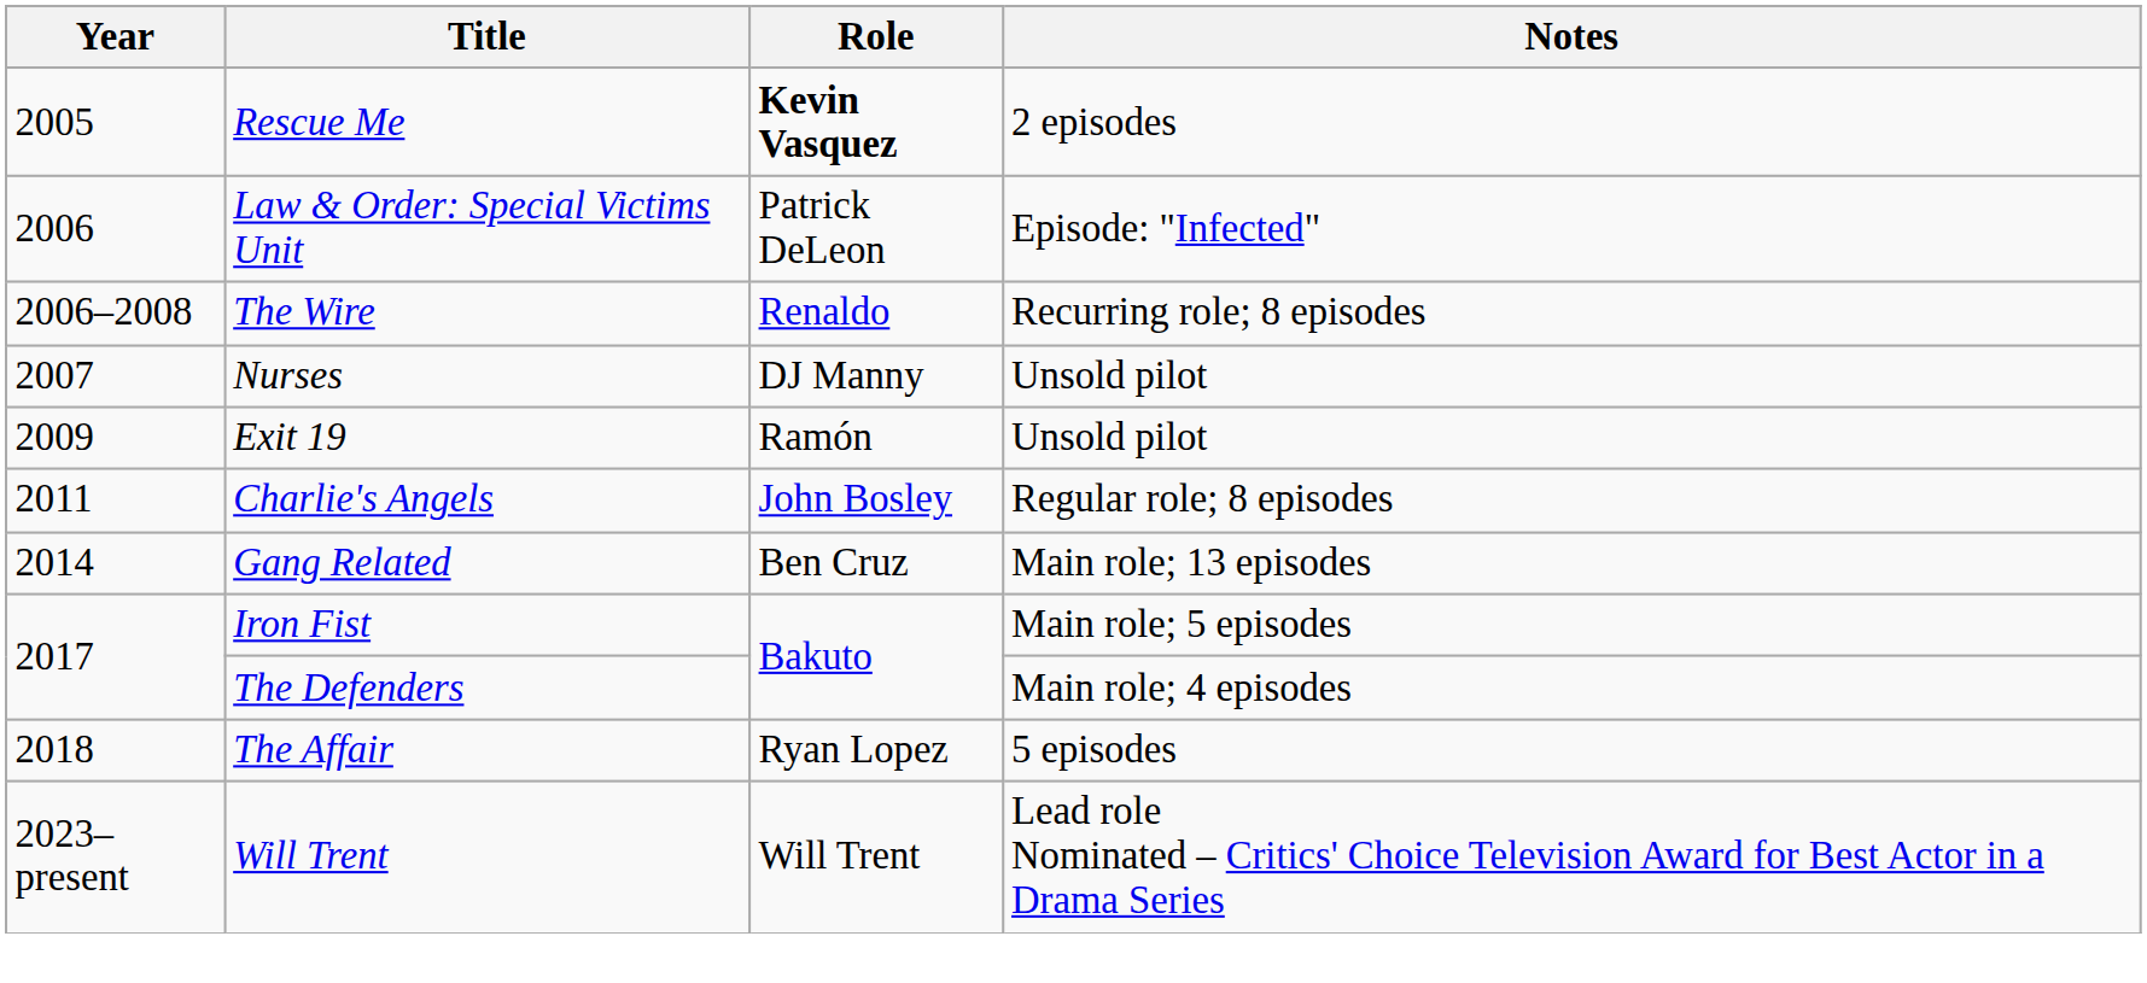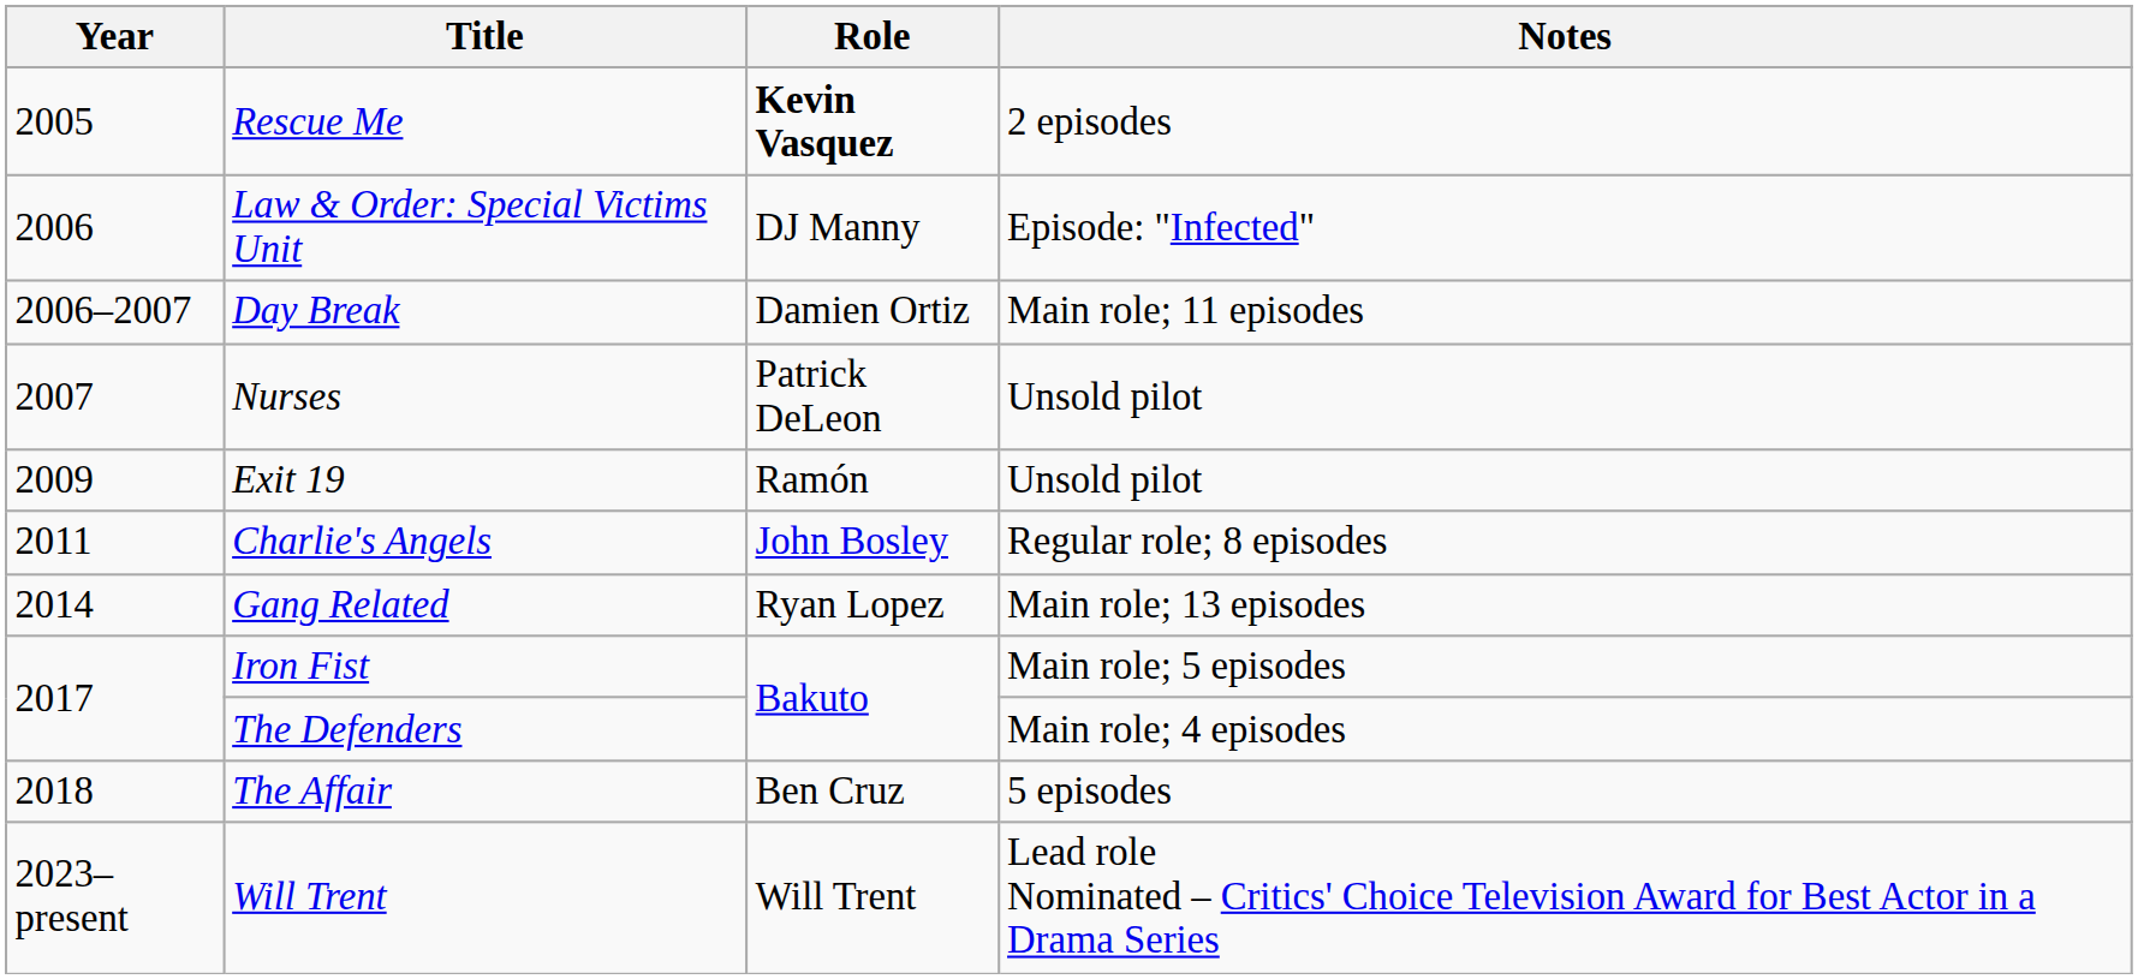 <table class="wikitable sortable">
 <tr>
 <th>Year</th>
 <th>Title</th>
 <th>Role</th>
 <th class="unsortable">Notes</th>
 </tr>
 <tr>
 <td>2005</td>
 <td><em><a href='#'>Rescue Me</a></em></td>
 <td><strong>Kevin Vasquez</strong></td>
 <td>2 episodes</td>
 </tr>
 <tr>
 <td>2006</td>
 <td><em><a href='#'>Law & Order: Special Victims Unit</a></em></td>
-<td>Patrick DeLeon</td>
+<td>DJ Manny</td>
 <td>Episode: "<a href='#'>Infected</a>"</td>
 </tr>
 <tr>
-<td>2006–2008</td>
-<td><em><a href='#'>The Wire</a></em></td>
-<td><a href='#'>Renaldo</a></td>
-<td>Recurring role; 8 episodes</td>
+<td>2006–2007</td>
+<td><em><a href='#'>Day Break</a></em></td>
+<td>Damien Ortiz</td>
+<td>Main role; 11 episodes</td>
 </tr>
 <tr>
 <td>2007</td>
 <td><em>Nurses</em></td>
-<td>DJ Manny</td>
+<td>Patrick DeLeon</td>
 <td>Unsold pilot</td>
 </tr>
 <tr>
 <td>2009</td>
 <td><em>Exit 19</em></td>
 <td>Ramón</td>
 <td>Unsold pilot</td>
 </tr>
 <tr>
 <td>2011</td>
 <td><em><a href='#'>Charlie's Angels</a></em></td>
 <td><a href='#'>John Bosley</a></td>
 <td>Regular role; 8 episodes</td>
 </tr>
 <tr>
 <td>2014</td>
 <td><em><a href='#'>Gang Related</a></em></td>
-<td>Ben Cruz</td>
+<td>Ryan Lopez</td>
 <td>Main role; 13 episodes</td>
 </tr>
 <tr>
 <td rowspan="2">2017</td>
 <td><em><a href='#'>Iron Fist</a></em></td>
 <td rowspan=2><a href='#'>Bakuto</a></td>
 <td>Main role;  5 episodes</td>
 </tr>
 <tr>
 <td><em><a href='#'>The Defenders</a></em></td>
 <td>Main role; 4 episodes</td>
 </tr>
 <tr>
 <td>2018</td>
 <td><em><a href='#'>The Affair</a></em></td>
-<td>Ryan Lopez</td>
+<td>Ben Cruz</td>
 <td>5 episodes</td>
 </tr>
 <tr>
 <td>2023–present</td>
 <td><em><a href='#'>Will Trent</a></em></td>
 <td>Will Trent</td>
 <td>Lead role<br>Nominated – <a href='#'>Critics' Choice Television Award for Best Actor in a Drama Series</a></td>
 </tr>
 </table>
